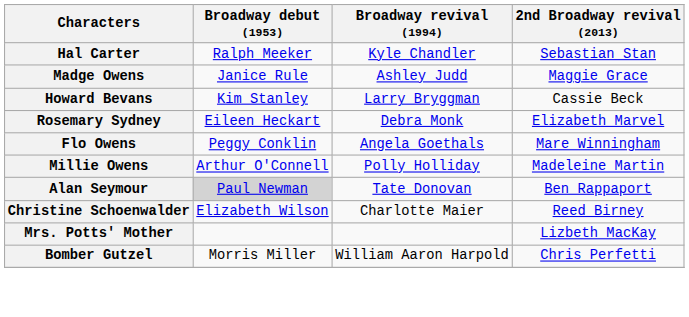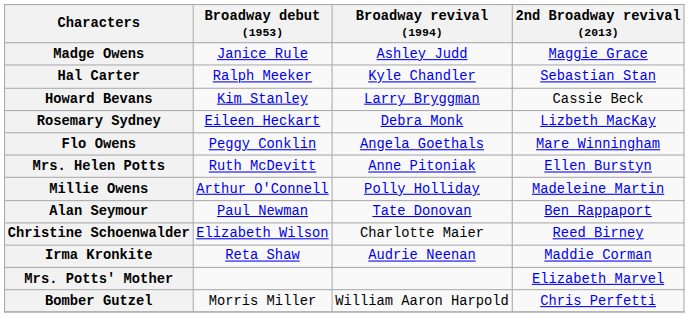 <table class="wikitable" style="width:1000;">
 <tr>
 <th>Characters</th>
 <th>Broadway debut <br> <small> (1953) </small></th>
 <th>Broadway revival <br> <small> (1994) </small></th>
 <th>2nd Broadway revival <br> <small> (2013) </small></th>
 </tr>
 <tr>
+<th>Madge Owens</th>
+<td colspan='1' align=center><a href='#'>Janice Rule</a></td>
+<td colspan='1' align=center><a href='#'>Ashley Judd</a></td>
+<td colspan='1' align=center><a href='#'>Maggie Grace</a></td>
+</tr>
+<tr>
 <th>Hal Carter</th>
 <td colspan='1' align=center><a href='#'>Ralph Meeker</a></td>
 <td colspan='1' align=center><a href='#'>Kyle Chandler</a></td>
 <td colspan='1' align=center><a href='#'>Sebastian Stan</a></td>
-</tr>
-<tr>
-<th>Madge Owens</th>
-<td colspan='1' align=center><a href='#'>Janice Rule</a></td>
-<td colspan='1' align=center><a href='#'>Ashley Judd</a></td>
-<td colspan='1' align=center><a href='#'>Maggie Grace</a></td>
 </tr>
 <tr>
 <th>Howard Bevans</th>
 <td colspan='1' align=center><a href='#'>Kim Stanley</a></td>
 <td colspan='1' align=center><a href='#'>Larry Bryggman</a></td>
 <td colspan='1' align=center>Cassie Beck</td>
 </tr>
 <tr>
 <th>Rosemary Sydney</th>
 <td colspan='1' align=center><a href='#'>Eileen Heckart</a></td>
 <td colspan='1' align=center><a href='#'>Debra Monk</a></td>
-<td colspan='1' align=center><a href='#'>Elizabeth Marvel</a></td>
+<td colspan='1' align=center><a href='#'>Lizbeth MacKay</a></td>
 </tr>
 <tr>
 <th>Flo Owens</th>
 <td colspan='1' align=center><a href='#'>Peggy Conklin</a></td>
 <td colspan='1' align=center><a href='#'>Angela Goethals</a></td>
 <td colspan='1' align=center><a href='#'>Mare Winningham</a></td>
+</tr>
+<tr>
+<th>Mrs. Helen Potts</th>
+<td colspan='1' align=center><a href='#'>Ruth McDevitt</a></td>
+<td colspan='1' align=center><a href='#'>Anne Pitoniak</a></td>
+<td colspan='1' align=center><a href='#'>Ellen Burstyn</a></td>
 </tr>
 <tr>
 <th>Millie Owens</th>
 <td colspan='1' align=center><a href='#'>Arthur O'Connell</a></td>
 <td colspan='1' align=center><a href='#'>Polly Holliday</a></td>
 <td colspan='1' align=center><a href='#'>Madeleine Martin</a></td>
 </tr>
 <tr>
 <th>Alan Seymour</th>
-<td colspan='1' align=center style="background: lightgrey;"><a href='#'>Paul Newman</a></td>
+<td colspan='1' align=center><a href='#'>Paul Newman</a></td>
 <td colspan='1' align=center><a href='#'>Tate Donovan</a></td>
 <td colspan='1' align=center><a href='#'>Ben Rappaport</a></td>
 </tr>
 <tr>
 <th>Christine Schoenwalder</th>
 <td colspan='1' align=center><a href='#'>Elizabeth Wilson</a></td>
 <td colspan='1' align=center>Charlotte Maier</td>
 <td colspan='1' align=center><a href='#'>Reed Birney</a></td>
 </tr>
 <tr>
+<th>Irma Kronkite</th>
+<td colspan='1' align=center><a href='#'>Reta Shaw</a></td>
+<td colspan='1' align=center><a href='#'>Audrie Neenan</a></td>
+<td colspan='1' align=center><a href='#'>Maddie Corman</a></td>
+</tr>
+<tr>
 <th>Mrs. Potts' Mother</th>
 <td colspan='1' align=center></td>
 <td colspan='1' align=center></td>
-<td colspan='1' align=center><a href='#'>Lizbeth MacKay</a></td>
+<td colspan='1' align=center><a href='#'>Elizabeth Marvel</a></td>
 </tr>
 <tr>
 <th>Bomber Gutzel</th>
 <td colspan='1' align=center>Morris Miller</td>
 <td colspan='1' align=center>William Aaron Harpold</td>
 <td colspan='1' align=center><a href='#'>Chris Perfetti</a></td>
 </tr>
 <tr>
 </tr>
 </table>
